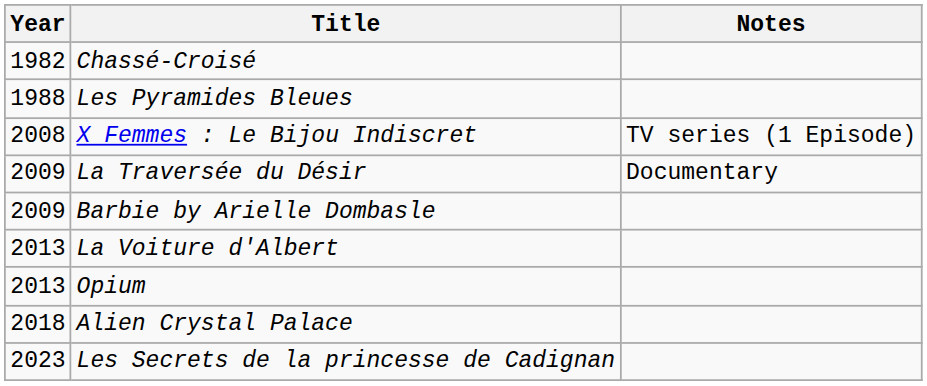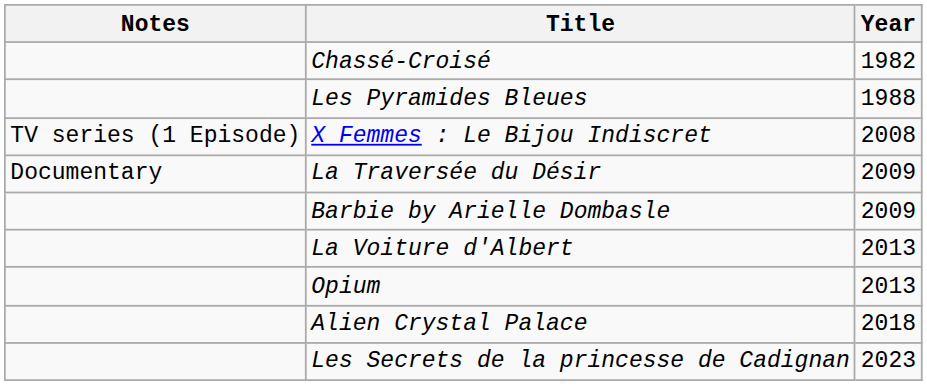 <table class="wikitable">
 <tr>
+<th>Notes</th>
+<th>Title</th>
 <th>Year</th>
-<th>Title</th>
-<th>Notes</th>
 </tr>
 <tr>
+<td></td>
+<td><em>Chassé-Croisé</em></td>
 <td>1982</td>
-<td><em>Chassé-Croisé</em></td>
-<td></td>
 </tr>
 <tr>
+<td></td>
+<td><em>Les Pyramides Bleues</em></td>
 <td>1988</td>
-<td><em>Les Pyramides Bleues</em></td>
-<td></td>
 </tr>
 <tr>
+<td>TV series (1 Episode)</td>
+<td><em><a href='#'>X Femmes</a> : Le Bijou Indiscret</em></td>
 <td>2008</td>
-<td><em><a href='#'>X Femmes</a> : Le Bijou Indiscret</em></td>
-<td>TV series (1 Episode)</td>
 </tr>
 <tr>
+<td>Documentary</td>
+<td><em>La Traversée du Désir</em></td>
 <td>2009</td>
-<td><em>La Traversée du Désir</em></td>
-<td>Documentary</td>
 </tr>
 <tr>
+<td></td>
+<td><em>Barbie by Arielle Dombasle</em></td>
 <td>2009</td>
-<td><em>Barbie by Arielle Dombasle</em></td>
-<td></td>
 </tr>
 <tr>
+<td></td>
+<td><em>La Voiture d'Albert</em></td>
 <td>2013</td>
-<td><em>La Voiture d'Albert</em></td>
-<td></td>
 </tr>
 <tr>
+<td></td>
+<td><em>Opium</em></td>
 <td>2013</td>
-<td><em>Opium</em></td>
-<td></td>
 </tr>
 <tr>
+<td></td>
+<td><em>Alien Crystal Palace</em></td>
 <td>2018</td>
-<td><em>Alien Crystal Palace</em></td>
-<td></td>
 </tr>
 <tr>
+<td></td>
+<td><em>Les Secrets de la princesse de Cadignan</em></td>
 <td>2023</td>
-<td><em>Les Secrets de la princesse de Cadignan</em></td>
-<td></td>
 </tr>
 </table>
